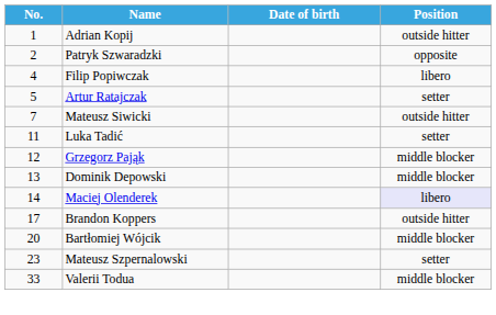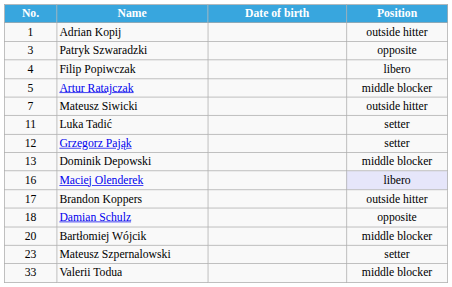 <table class="wikitable sortable" style="font-size:100%; text-align:center;">
 <tr>
 <th style="width:5em; color:#ffffff; background-color:#38a6de">No.</th>
 <th style="width:15em; color:#ffffff; background-color:#38a6de">Name</th>
 <th style="width:15em; color:#ffffff; background-color:#38a6de">Date of birth</th>
 <th style="width:10em; color:#ffffff; background-color:#38a6de">Position</th>
 </tr>
 <tr>
 <td>1</td>
 <td align=left> Adrian Kopij</td>
 <td align=right></td>
 <td>outside hitter</td>
 </tr>
 <tr>
-<td>2</td>
+<td>3</td>
 <td align=left> Patryk Szwaradzki</td>
 <td align=right></td>
 <td>opposite</td>
 </tr>
 <tr>
 <td>4</td>
 <td align=left> Filip Popiwczak</td>
 <td align=right></td>
 <td>libero</td>
 </tr>
 <tr>
 <td>5</td>
 <td align=left> <a href='#'>Artur Ratajczak</a></td>
 <td align=right></td>
-<td>setter</td>
+<td>middle blocker</td>
 </tr>
 <tr>
 <td>7</td>
 <td align=left> Mateusz Siwicki</td>
 <td align=right></td>
 <td>outside hitter</td>
 </tr>
 <tr>
 <td>11</td>
 <td align=left> Luka Tadić</td>
 <td align=right></td>
 <td>setter</td>
 </tr>
 <tr>
 <td>12</td>
 <td align=left> <a href='#'>Grzegorz Pająk</a></td>
 <td align=right></td>
-<td>middle blocker</td>
+<td>setter</td>
 </tr>
 <tr>
 <td>13</td>
 <td align=left> Dominik Depowski</td>
 <td align=right></td>
 <td>middle blocker</td>
 </tr>
 <tr>
-<td>14</td>
+<td>16</td>
 <td align=left> <a href='#'>Maciej Olenderek</a></td>
 <td align=right></td>
 <td style="background: lavender;">libero</td>
 </tr>
 <tr>
 <td>17</td>
 <td align=left> Brandon Koppers</td>
 <td align=right></td>
 <td>outside hitter</td>
+</tr>
+<tr>
+<td>18</td>
+<td align=left> <a href='#'>Damian Schulz</a></td>
+<td align=right></td>
+<td>opposite</td>
 </tr>
 <tr>
 <td>20</td>
 <td align=left> Bartłomiej Wójcik</td>
 <td align=right></td>
 <td>middle blocker</td>
 </tr>
 <tr>
 <td>23</td>
 <td align=left> Mateusz Szpernalowski</td>
 <td align=right></td>
 <td>setter</td>
 </tr>
 <tr>
 <td>33</td>
 <td align=left> Valerii Todua</td>
 <td align=right></td>
 <td>middle blocker</td>
 </tr>
 </table>
